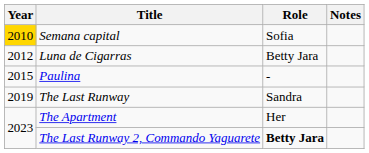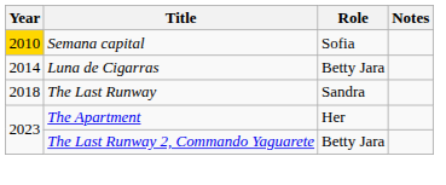 <table class="wikitable">
 <tr Películasbgcolor="#f0f0ff">
 <th>Year</th>
 <th>Title</th>
 <th>Role</th>
 <th>Notes</th>
 </tr>
 <tr>
 <td style="background: gold;">2010</td>
 <td><em>Semana capital</em></td>
 <td>Sofia</td>
 <td></td>
 </tr>
 <tr>
-<td>2012</td>
+<td>2014</td>
 <td><em>Luna de Cigarras</em></td>
 <td>Betty Jara</td>
 <td></td>
 </tr>
 <tr>
-<td>2015</td>
-<td><em><a href='#'>Paulina</a></em></td>
-<td>-</td>
-<td></td>
-</tr>
-<tr>
-<td>2019</td>
+<td>2018</td>
 <td><em>The Last Runway</em></td>
 <td>Sandra</td>
 <td></td>
 </tr>
 <tr>
 <td rowspan="2">2023</td>
 <td><a href='#'><em>The Apartment</em></a></td>
 <td>Her</td>
 <td></td>
 </tr>
 <tr>
 <td><em><a href='#'>The Last Runway 2, Commando Yaguarete</a></em></td>
-<td><strong>Betty Jara</strong></td>
+<td>Betty Jara</td>
 <td></td>
 </tr>
 </table>
